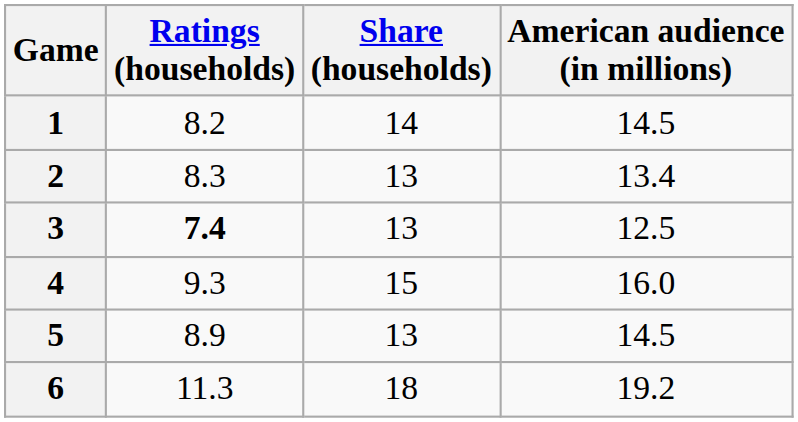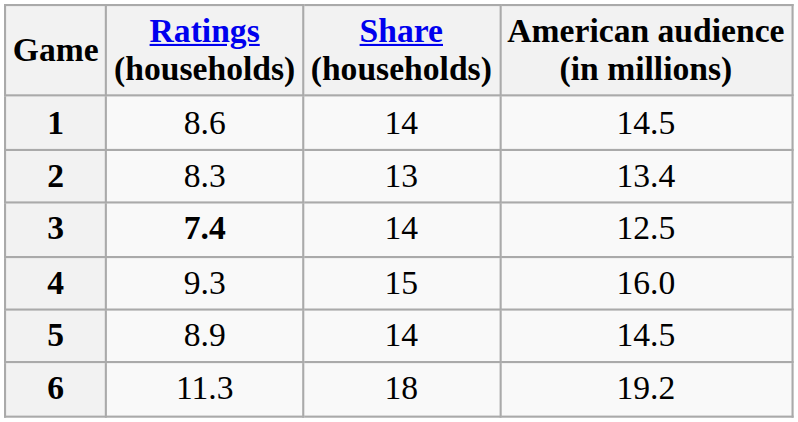 <table class="wikitable" style="text-align:center;" border="1">
 <tr>
 <th>Game</th>
 <th><a href='#'>Ratings</a><br>(households)</th>
 <th><a href='#'>Share</a><br>(households)</th>
 <th>American audience<br>(in millions)</th>
 </tr>
 <tr>
 <th>1</th>
-<td>8.2</td>
+<td>8.6</td>
 <td>14</td>
 <td>14.5</td>
 </tr>
 <tr>
 <th>2</th>
 <td>8.3</td>
 <td>13</td>
 <td>13.4</td>
 </tr>
 <tr>
 <th>3</th>
 <td><strong>7.4</strong></td>
-<td>13</td>
+<td>14</td>
 <td>12.5</td>
 </tr>
 <tr>
 <th>4</th>
 <td>9.3</td>
 <td>15</td>
 <td>16.0</td>
 </tr>
 <tr>
 <th>5</th>
 <td>8.9</td>
-<td>13</td>
+<td>14</td>
 <td>14.5</td>
 </tr>
 <tr>
 <th>6</th>
 <td>11.3</td>
 <td>18</td>
 <td>19.2</td>
 </tr>
 </table>
